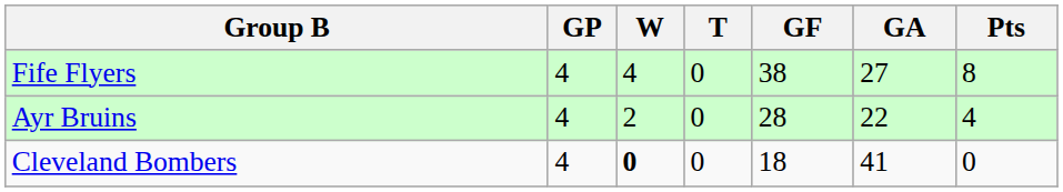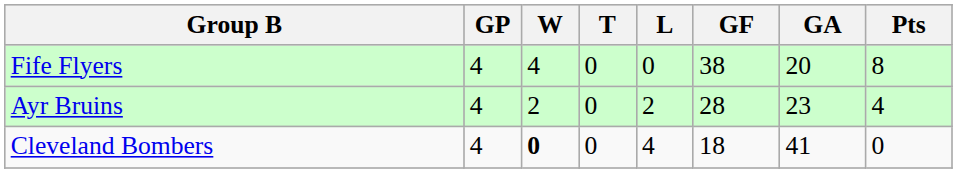 <table class="wikitable">
 <tr>
 <th width="40%">Group B</th>
 <th width="5%">GP</th>
 <th width="5%">W</th>
 <th width="5%">T</th>
+<th width="5%">L</th>
 <th width="7.5%">GF</th>
 <th width="7.5%">GA</th>
 <th width="7.5%">Pts</th>
 </tr>
 <tr bgcolor="#CCFFCC">
 <td><a href='#'>Fife Flyers</a></td>
 <td>4</td>
 <td>4</td>
 <td>0</td>
+<td>0</td>
 <td>38</td>
-<td>27</td>
+<td>20</td>
 <td>8</td>
 </tr>
 <tr bgcolor="#CCFFCC">
 <td><a href='#'>Ayr Bruins</a></td>
 <td>4</td>
 <td>2</td>
 <td>0</td>
+<td>2</td>
 <td>28</td>
-<td>22</td>
+<td>23</td>
 <td>4</td>
 </tr>
 <tr>
 <td><a href='#'>Cleveland Bombers</a></td>
 <td>4</td>
 <td><strong>0</strong></td>
 <td>0</td>
+<td>4</td>
 <td>18</td>
 <td>41</td>
 <td>0</td>
 </tr>
 </table>
